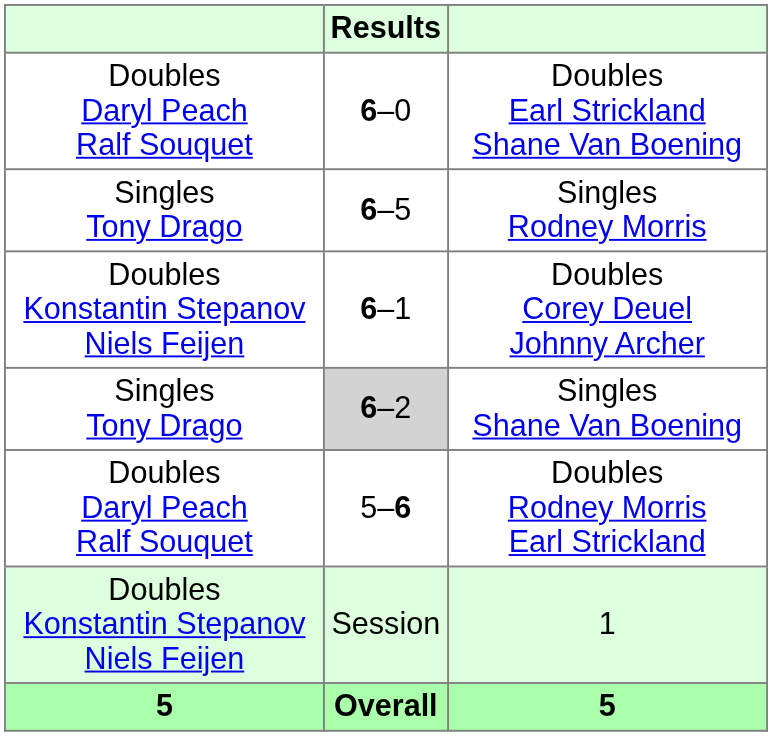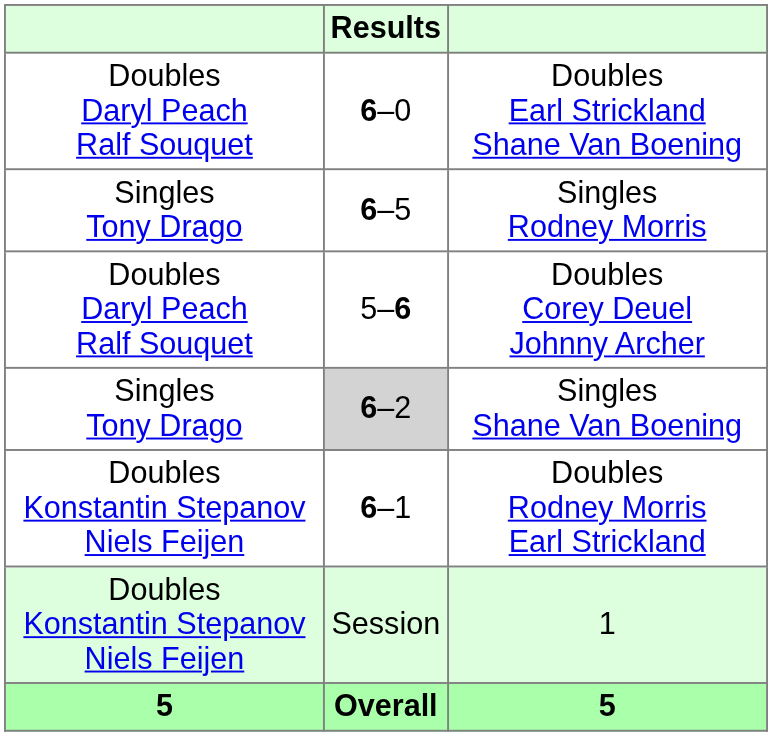 <table border="1" cellpadding="3" style="border-collapse: collapse;">
 <tr bgcolor="#ddffdd">
 <th width="160"></th>
 <th>Results</th>
 <th width="160"></th>
 </tr>
 <tr>
 <td align="center">Doubles<br><a href='#'>Daryl Peach</a><br><a href='#'>Ralf Souquet</a></td>
 <td align="center"><strong>6</strong>–0</td>
 <td align="center">Doubles<br><a href='#'>Earl Strickland</a><br><a href='#'>Shane Van Boening</a></td>
 </tr>
 <tr>
 <td align="center">Singles<br><a href='#'>Tony Drago</a></td>
 <td align="center"><strong>6</strong>–5</td>
 <td align="center">Singles<br><a href='#'>Rodney Morris</a></td>
 </tr>
 <tr>
-<td align="center">Doubles<br><a href='#'>Konstantin Stepanov</a><br><a href='#'>Niels Feijen</a></td>
-<td align="center"><strong>6</strong>–1</td>
+<td align="center">Doubles<br><a href='#'>Daryl Peach</a><br><a href='#'>Ralf Souquet</a></td>
+<td align="center">5–<strong>6</strong></td>
 <td align="center">Doubles<br><a href='#'>Corey Deuel</a><br><a href='#'>Johnny Archer</a></td>
 </tr>
 <tr>
 <td align="center">Singles<br><a href='#'>Tony Drago</a></td>
 <td align="center" style="background: lightgrey;"><strong>6</strong>–2</td>
 <td align="center">Singles<br><a href='#'>Shane Van Boening</a></td>
 </tr>
 <tr>
-<td align="center">Doubles<br><a href='#'>Daryl Peach</a><br><a href='#'>Ralf Souquet</a></td>
-<td align="center">5–<strong>6</strong></td>
+<td align="center">Doubles<br><a href='#'>Konstantin Stepanov</a><br><a href='#'>Niels Feijen</a></td>
+<td align="center"><strong>6</strong>–1</td>
 <td align="center">Doubles<br><a href='#'>Rodney Morris</a><br><a href='#'>Earl Strickland</a></td>
 </tr>
 <tr bgcolor="#ddffdd">
 <td align="center">Doubles<br><a href='#'>Konstantin Stepanov</a><br><a href='#'>Niels Feijen</a></td>
 <td align="center">Session</td>
 <td align="center">1</td>
 </tr>
 <tr bgcolor="#aaffaa">
 <th align="center">5</th>
 <th align="center">Overall</th>
 <th align="center">5</th>
 </tr>
 </table>
